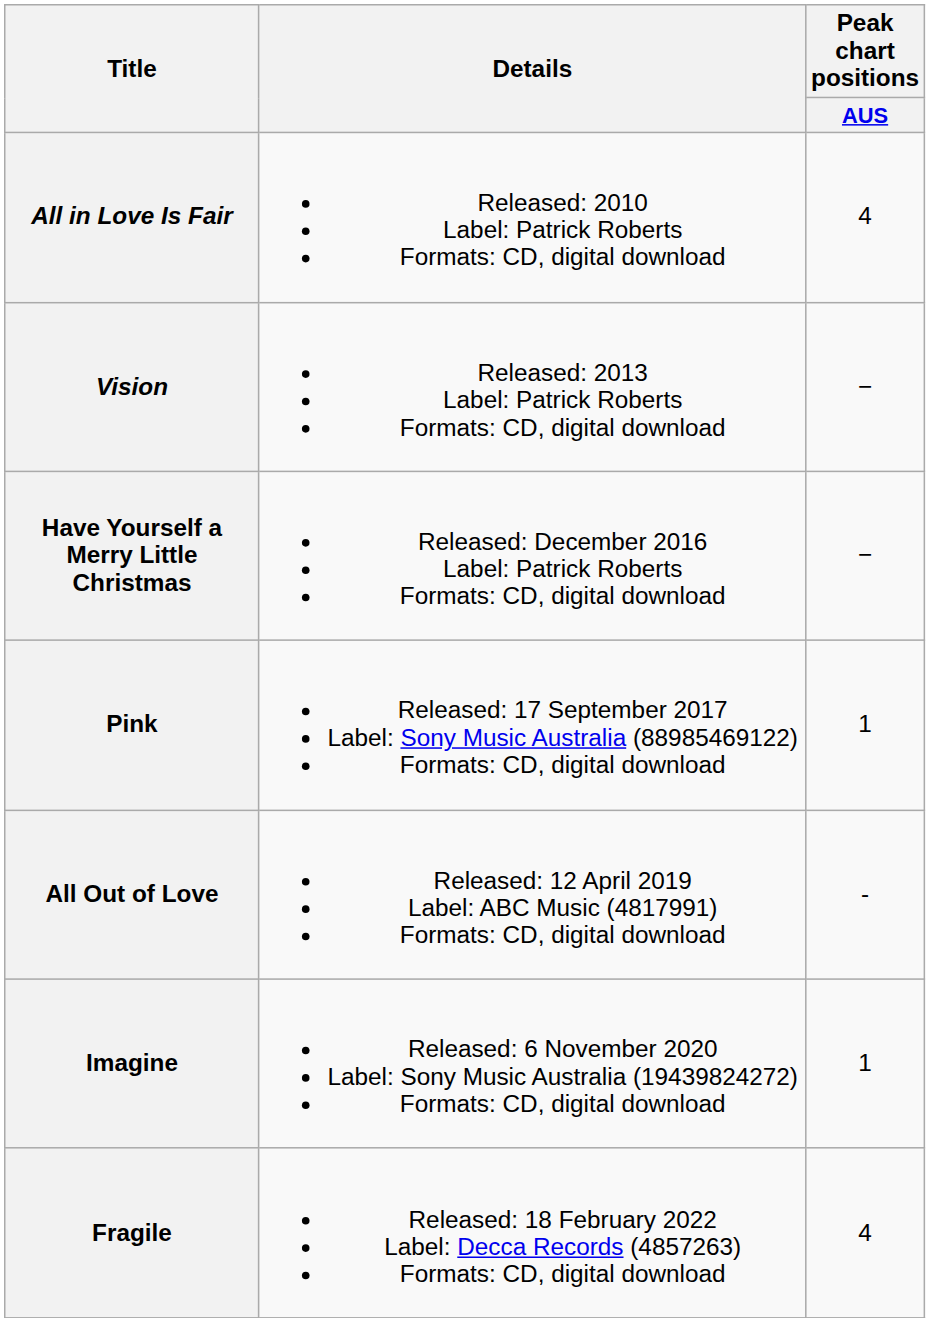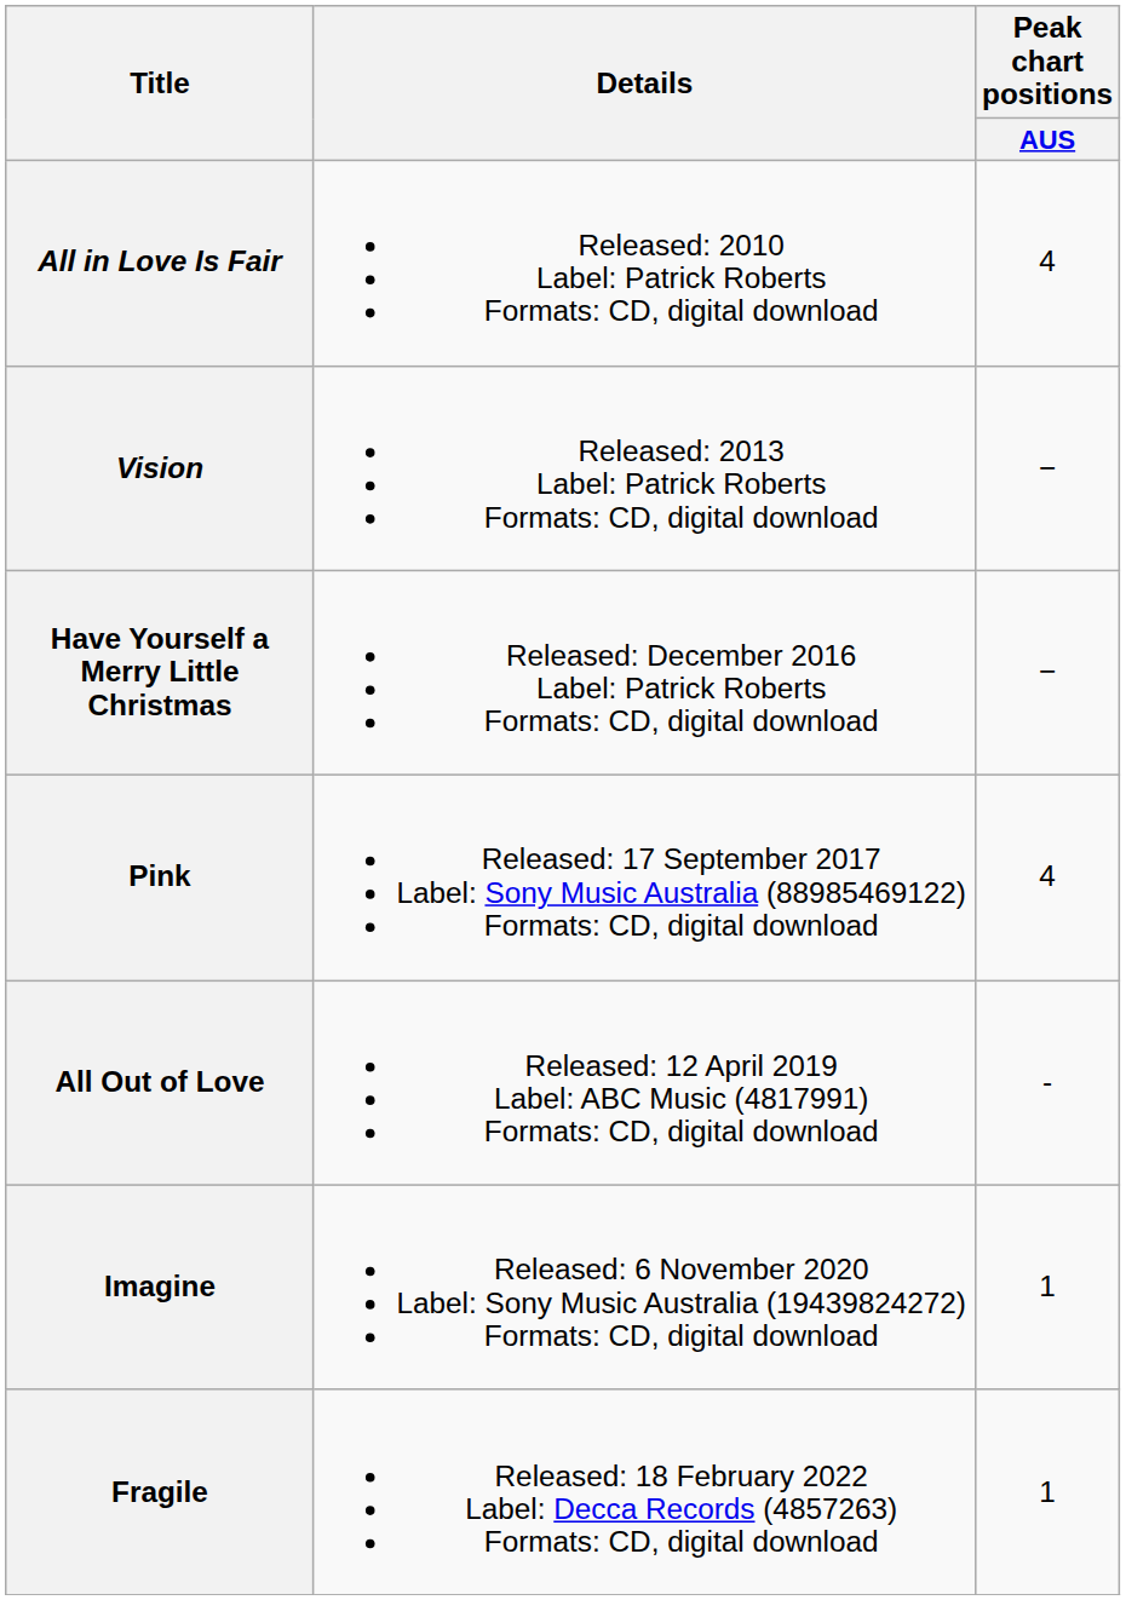 <table class="wikitable plainrowheaders" style="text-align:center">
 <tr>
 <th scope="col" rowspan="2" style="width:10em;">Title</th>
 <th scope="col" rowspan="2" style="width:22em;">Details</th>
 <th colspan="1">Peak chart positions</th>
 </tr>
 <tr>
 <th scope="col" style="width:2.5em;font-size:90%;"><a href='#'>AUS</a><br></th>
 </tr>
 <tr>
 <th scope="row"><em>All in Love Is Fair</em></th>
 <td><br><ul><li>Released: 2010</li><li>Label: Patrick Roberts</li><li>Formats: CD, digital download</li></ul></td>
 <td>4</td>
 </tr>
 <tr>
 <th scope="row"><em>Vision<strong></th>
 <td><br><ul><li>Released: 2013</li><li>Label: Patrick Roberts</li><li>Formats: CD, digital download</li></ul></td>
 <td>−</td>
 </tr>
 <tr>
 <th scope="row"></em>Have Yourself a Merry Little Christmas<em></th>
 <td><br><ul><li>Released: December 2016</li><li>Label: Patrick Roberts</li><li>Formats: CD, digital download</li></ul></td>
 <td>−</td>
 </tr>
 <tr>
 <th scope="row"></em>Pink<em></th>
 <td><br><ul><li>Released: 17 September 2017</li><li>Label: <a href='#'>Sony Music Australia</a> (88985469122)</li><li>Formats: CD, digital download</li></ul></td>
-<td>1</td>
+<td>4</td>
 </tr>
 <tr>
 <th scope="row"></em>All Out of Love<em></th>
 <td><br><ul><li>Released: 12 April 2019</li><li>Label: ABC Music (4817991)</li><li>Formats: CD, digital download</li></ul></td>
 <td>-</td>
 </tr>
 <tr>
 <th scope="row"></em>Imagine<em></th>
 <td><br><ul><li>Released: 6 November 2020</li><li>Label: Sony Music Australia (19439824272)</li><li>Formats: CD, digital download</li></ul></td>
 <td>1</td>
 </tr>
 <tr>
 <th scope="row"></em>Fragile<em></th>
 <td><br><ul><li>Released: 18 February 2022</li><li>Label: <a href='#'>Decca Records</a> (4857263)</li><li>Formats: CD, digital download</li></ul></td>
-<td>4</td>
+<td>1</td>
 </tr>
 <tr>
 </tr>
 </table>
